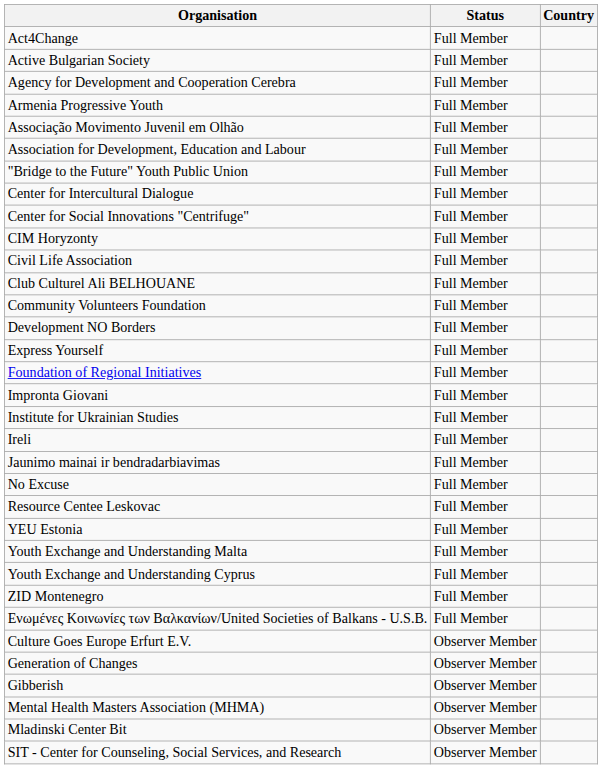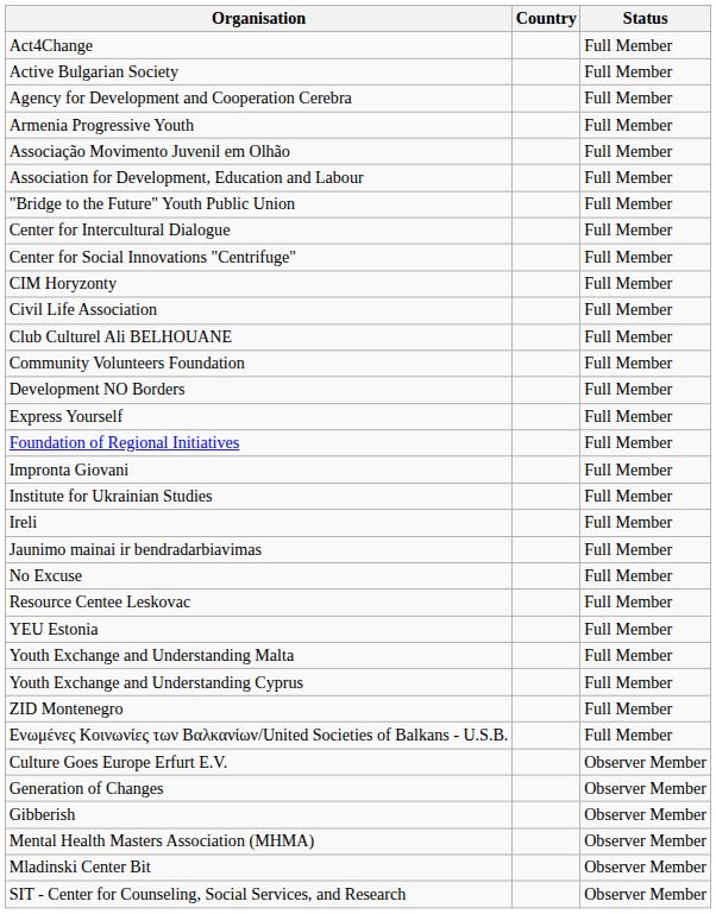 <table class="wikitable sortable">
 <tr>
 <th>Organisation</th>
+<th>Country</th>
 <th>Status</th>
-<th>Country</th>
 </tr>
 <tr>
 <td>Act4Change</td>
+<td></td>
 <td>Full Member</td>
-<td></td>
 </tr>
 <tr>
 <td>Active Bulgarian Society</td>
+<td></td>
 <td>Full Member</td>
-<td></td>
 </tr>
 <tr>
 <td>Agency for Development and Cooperation Cerebra</td>
+<td></td>
 <td>Full Member</td>
-<td></td>
 </tr>
 <tr>
 <td>Armenia Progressive Youth</td>
+<td></td>
 <td>Full Member</td>
-<td></td>
 </tr>
 <tr>
 <td>Associação Movimento Juvenil em Olhão</td>
+<td></td>
 <td>Full Member</td>
-<td></td>
 </tr>
 <tr>
 <td>Association for Development, Education and Labour</td>
+<td></td>
 <td>Full Member</td>
-<td></td>
 </tr>
 <tr>
 <td>"Bridge to the Future" Youth Public Union</td>
+<td></td>
 <td>Full Member</td>
-<td></td>
 </tr>
 <tr>
 <td>Center for Intercultural Dialogue</td>
+<td></td>
 <td>Full Member</td>
-<td></td>
 </tr>
 <tr>
 <td>Center for Social Innovations "Centrifuge"</td>
+<td></td>
 <td>Full Member</td>
-<td></td>
 </tr>
 <tr>
 <td>CIM Horyzonty</td>
+<td></td>
 <td>Full Member</td>
-<td></td>
 </tr>
 <tr>
 <td>Civil Life Association</td>
+<td></td>
 <td>Full Member</td>
-<td></td>
 </tr>
 <tr>
 <td>Club Culturel Ali BELHOUANE</td>
+<td></td>
 <td>Full Member</td>
-<td></td>
 </tr>
 <tr>
 <td>Community Volunteers Foundation</td>
+<td></td>
 <td>Full Member</td>
-<td></td>
 </tr>
 <tr>
 <td>Development NO Borders</td>
+<td></td>
 <td>Full Member</td>
-<td></td>
 </tr>
 <tr>
 <td>Express Yourself</td>
+<td></td>
 <td>Full Member</td>
-<td></td>
 </tr>
 <tr>
 <td><a href='#'>Foundation of Regional Initiatives</a></td>
+<td></td>
 <td>Full Member</td>
-<td></td>
 </tr>
 <tr>
 <td>Impronta Giovani</td>
+<td></td>
 <td>Full Member</td>
-<td></td>
 </tr>
 <tr>
 <td>Institute for Ukrainian Studies</td>
+<td></td>
 <td>Full Member</td>
-<td></td>
 </tr>
 <tr>
 <td>Ireli</td>
+<td></td>
 <td>Full Member</td>
-<td></td>
 </tr>
 <tr>
 <td>Jaunimo mainai ir bendradarbiavimas</td>
+<td></td>
 <td>Full Member</td>
-<td></td>
 </tr>
 <tr>
 <td>No Excuse</td>
+<td></td>
 <td>Full Member</td>
-<td></td>
 </tr>
 <tr>
 <td>Resource Centee Leskovac</td>
+<td></td>
 <td>Full Member</td>
-<td></td>
 </tr>
 <tr>
 <td>YEU Estonia</td>
+<td></td>
 <td>Full Member</td>
-<td></td>
 </tr>
 <tr>
 <td>Youth Exchange and Understanding Malta</td>
+<td></td>
 <td>Full Member</td>
-<td></td>
 </tr>
 <tr>
 <td>Youth Exchange and Understanding Cyprus</td>
+<td></td>
 <td>Full Member</td>
-<td></td>
 </tr>
 <tr>
 <td>ZID Montenegro</td>
+<td></td>
 <td>Full Member</td>
-<td></td>
 </tr>
 <tr>
 <td>Ενωμένες Κοινωνίες των Βαλκανίων/United Societies of Balkans - U.S.B.</td>
+<td></td>
 <td>Full Member</td>
-<td></td>
 </tr>
 <tr>
 <td>Culture Goes Europe Erfurt E.V.</td>
+<td></td>
 <td>Observer Member</td>
-<td></td>
 </tr>
 <tr>
 <td>Generation of Changes</td>
+<td></td>
 <td>Observer Member</td>
-<td></td>
 </tr>
 <tr>
 <td>Gibberish</td>
+<td></td>
 <td>Observer Member</td>
-<td></td>
 </tr>
 <tr>
 <td>Mental Health Masters Association (MHMA)</td>
+<td></td>
 <td>Observer Member</td>
-<td></td>
 </tr>
 <tr>
 <td>Mladinski Center Bit</td>
+<td></td>
 <td>Observer Member</td>
-<td></td>
 </tr>
 <tr>
 <td>SIT - Center for Counseling, Social Services, and Research</td>
+<td></td>
 <td>Observer Member</td>
-<td></td>
 </tr>
 </table>
